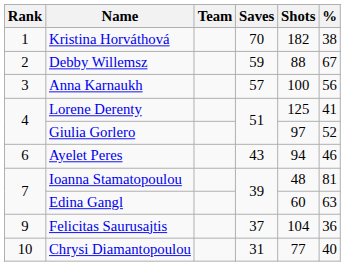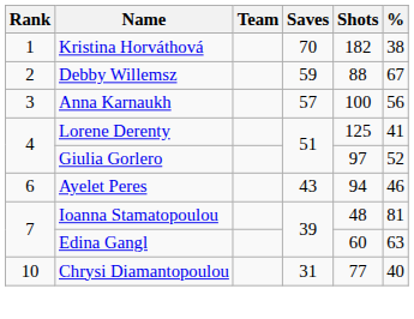 <table class="wikitable" style="text-align: center;">
 <tr>
 <th>Rank</th>
 <th>Name</th>
 <th>Team</th>
 <th>Saves</th>
 <th>Shots</th>
 <th>%</th>
 </tr>
 <tr>
 <td>1</td>
 <td align="left"><a href='#'>Kristina Horváthová</a></td>
 <td align="left"></td>
 <td>70</td>
 <td>182</td>
 <td>38</td>
 </tr>
 <tr>
 <td>2</td>
 <td align="left"><a href='#'>Debby Willemsz</a></td>
 <td align="left"></td>
 <td>59</td>
 <td>88</td>
 <td>67</td>
 </tr>
 <tr>
 <td>3</td>
 <td align="left"><a href='#'>Anna Karnaukh</a></td>
 <td align="left"></td>
 <td>57</td>
 <td>100</td>
 <td>56</td>
 </tr>
 <tr>
 <td rowspan=2>4</td>
 <td align="left"><a href='#'>Lorene Derenty</a></td>
 <td align="left"></td>
 <td rowspan=2>51</td>
 <td>125</td>
 <td>41</td>
 </tr>
 <tr>
 <td align="left"><a href='#'>Giulia Gorlero</a></td>
 <td align="left"></td>
 <td>97</td>
 <td>52</td>
 </tr>
 <tr>
 <td>6</td>
 <td align="left"><a href='#'>Ayelet Peres</a></td>
 <td align="left"></td>
 <td>43</td>
 <td>94</td>
 <td>46</td>
 </tr>
 <tr>
 <td rowspan=2>7</td>
 <td align="left"><a href='#'>Ioanna Stamatopoulou</a></td>
 <td align="left"></td>
 <td rowspan=2>39</td>
 <td>48</td>
 <td>81</td>
 </tr>
 <tr>
 <td align="left"><a href='#'>Edina Gangl</a></td>
 <td align="left"></td>
 <td>60</td>
 <td>63</td>
 </tr>
 <tr>
-<td>9</td>
-<td align="left"><a href='#'>Felicitas Saurusajtis</a></td>
-<td align="left"></td>
-<td>37</td>
-<td>104</td>
-<td>36</td>
-</tr>
-<tr>
 <td>10</td>
 <td align="left"><a href='#'>Chrysi Diamantopoulou</a></td>
 <td align="left"></td>
 <td>31</td>
 <td>77</td>
 <td>40</td>
 </tr>
 </table>
